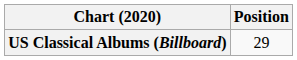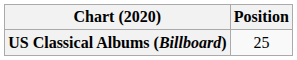 <table class="wikitable plainrowheaders sortable" style="text-align:center">
 <tr>
 <th scope="col">Chart (2020)</th>
 <th scope="col">Position</th>
 </tr>
 <tr>
 <th scope="row">US Classical Albums (<em>Billboard</em>)</th>
-<td>29</td>
+<td>25</td>
 </tr>
 <tr>
 </tr>
 </table>
